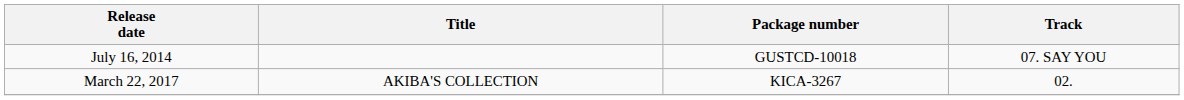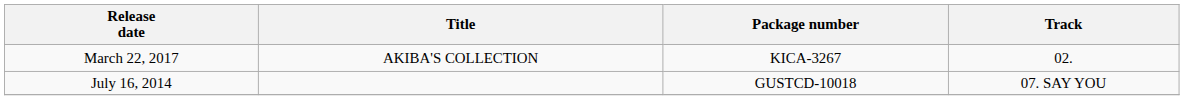 <table class="wikitable" style="text-align: center; width: 100%">
 <tr>
 <th>Release<br>date</th>
 <th>Title</th>
 <th>Package number</th>
 <th>Track</th>
 </tr>
 <tr>
+<td>March 22, 2017</td>
+<td>AKIBA'S COLLECTION</td>
+<td>KICA-3267　</td>
+<td>02. </td>
+</tr>
+<tr>
 <td>July 16, 2014</td>
 <td></td>
 <td>GUSTCD-10018</td>
 <td>07. SAY YOU</td>
 </tr>
 <tr>
-<td>March 22, 2017</td>
-<td>AKIBA'S COLLECTION</td>
-<td>KICA-3267　</td>
-<td>02. </td>
-</tr>
-<tr>
 </tr>
 </table>
